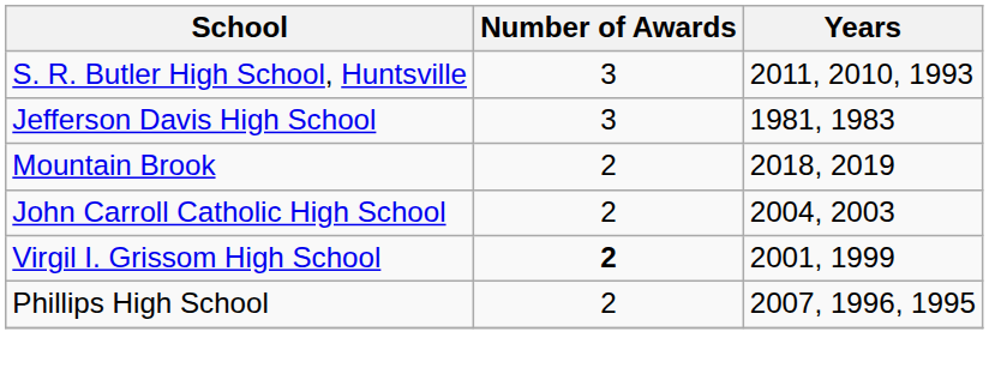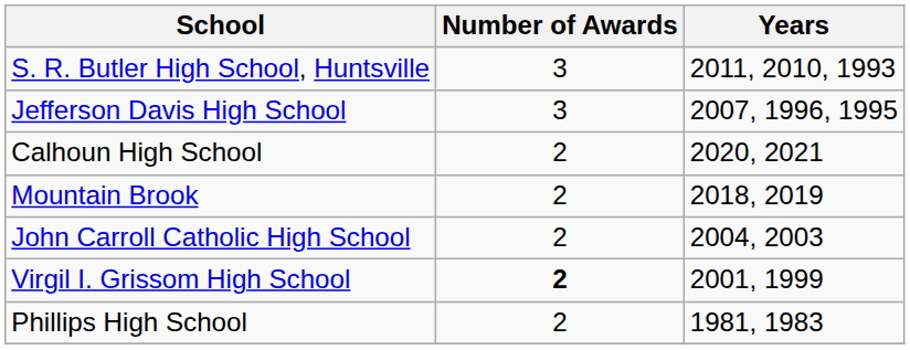 <table class="wikitable sortable">
 <tr>
 <th>School</th>
 <th>Number of Awards</th>
 <th>Years</th>
 </tr>
 <tr>
 <td><a href='#'>S. R. Butler High School</a>, <a href='#'>Huntsville</a></td>
 <td align=center>3</td>
 <td>2011, 2010, 1993</td>
 </tr>
 <tr>
 <td><a href='#'>Jefferson Davis High School</a></td>
 <td align=center>3</td>
-<td>1981, 1983</td>
+<td>2007, 1996, 1995</td>
+</tr>
+<tr>
+<td>Calhoun High School</td>
+<td align=center>2</td>
+<td>2020, 2021</td>
 </tr>
 <tr>
 <td><a href='#'>Mountain Brook</a></td>
 <td align=center>2</td>
 <td>2018, 2019</td>
 </tr>
 <tr>
 <td><a href='#'>John Carroll Catholic High School</a></td>
 <td align=center>2</td>
 <td>2004, 2003</td>
 </tr>
 <tr>
 <td><a href='#'>Virgil I. Grissom High School</a></td>
 <td align=center><strong>2</strong></td>
 <td>2001, 1999</td>
 </tr>
 <tr>
 <td>Phillips High School</td>
 <td align=center>2</td>
-<td>2007, 1996, 1995</td>
+<td>1981, 1983</td>
 </tr>
 <tr>
 </tr>
 </table>
